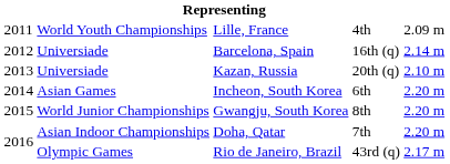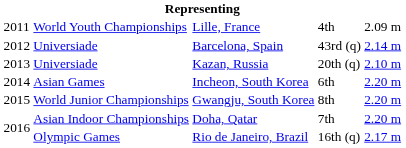 <table>
 <tr>
 <th colspan="5">Representing </th>
 </tr>
 <tr>
 <td>2011</td>
 <td><a href='#'>World Youth Championships</a></td>
 <td><a href='#'>Lille, France</a></td>
 <td>4th</td>
 <td>2.09 m</td>
 </tr>
 <tr>
 <td>2012</td>
 <td><a href='#'>Universiade</a></td>
 <td><a href='#'>Barcelona, Spain</a></td>
-<td>16th (q)</td>
+<td>43rd (q)</td>
 <td><a href='#'>2.14 m</a></td>
 </tr>
 <tr>
 <td>2013</td>
 <td><a href='#'>Universiade</a></td>
 <td><a href='#'>Kazan, Russia</a></td>
 <td>20th (q)</td>
 <td><a href='#'>2.10 m</a></td>
 </tr>
 <tr>
 <td>2014</td>
 <td><a href='#'>Asian Games</a></td>
 <td><a href='#'>Incheon, South Korea</a></td>
 <td>6th</td>
 <td><a href='#'>2.20 m</a></td>
 </tr>
 <tr>
 <td>2015</td>
 <td><a href='#'>World Junior Championships</a></td>
 <td><a href='#'>Gwangju, South Korea</a></td>
 <td>8th</td>
 <td><a href='#'>2.20 m</a></td>
 </tr>
 <tr>
 <td rowspan=2>2016</td>
 <td><a href='#'>Asian Indoor Championships</a></td>
 <td><a href='#'>Doha, Qatar</a></td>
 <td>7th</td>
 <td><a href='#'>2.20 m</a></td>
 </tr>
 <tr>
 <td><a href='#'>Olympic Games</a></td>
 <td><a href='#'>Rio de Janeiro, Brazil</a></td>
-<td>43rd (q)</td>
+<td>16th (q)</td>
 <td><a href='#'>2.17 m</a></td>
 </tr>
 </table>
